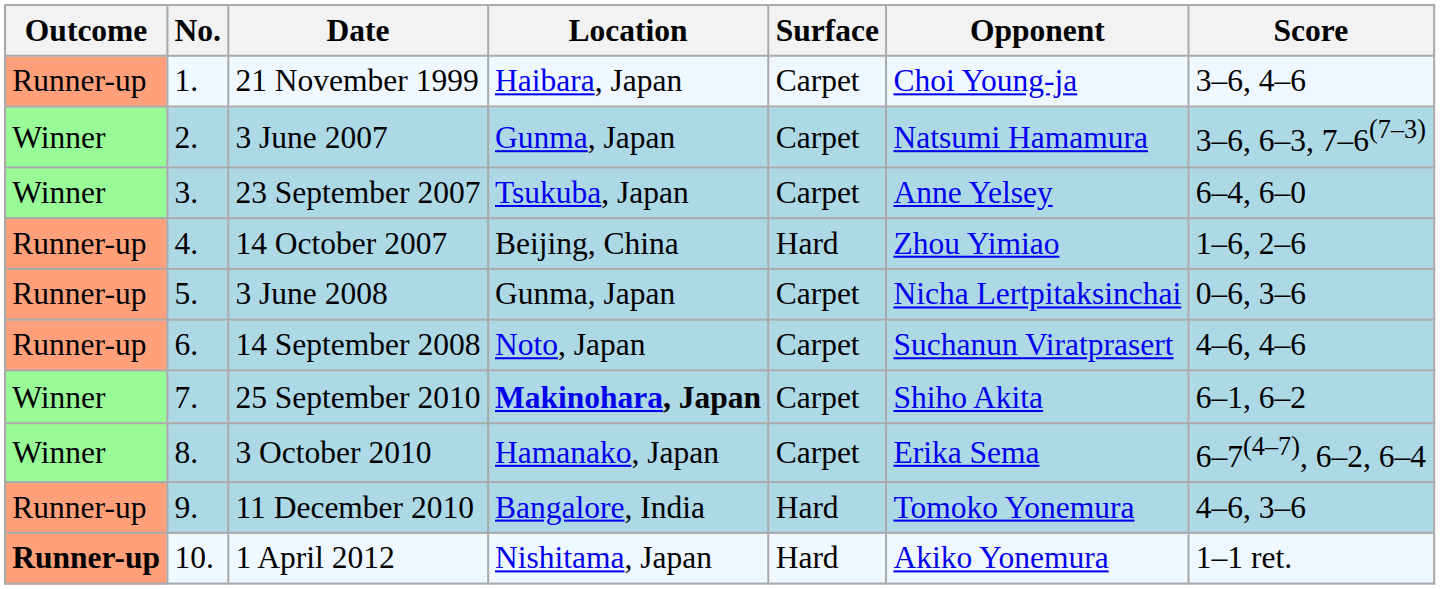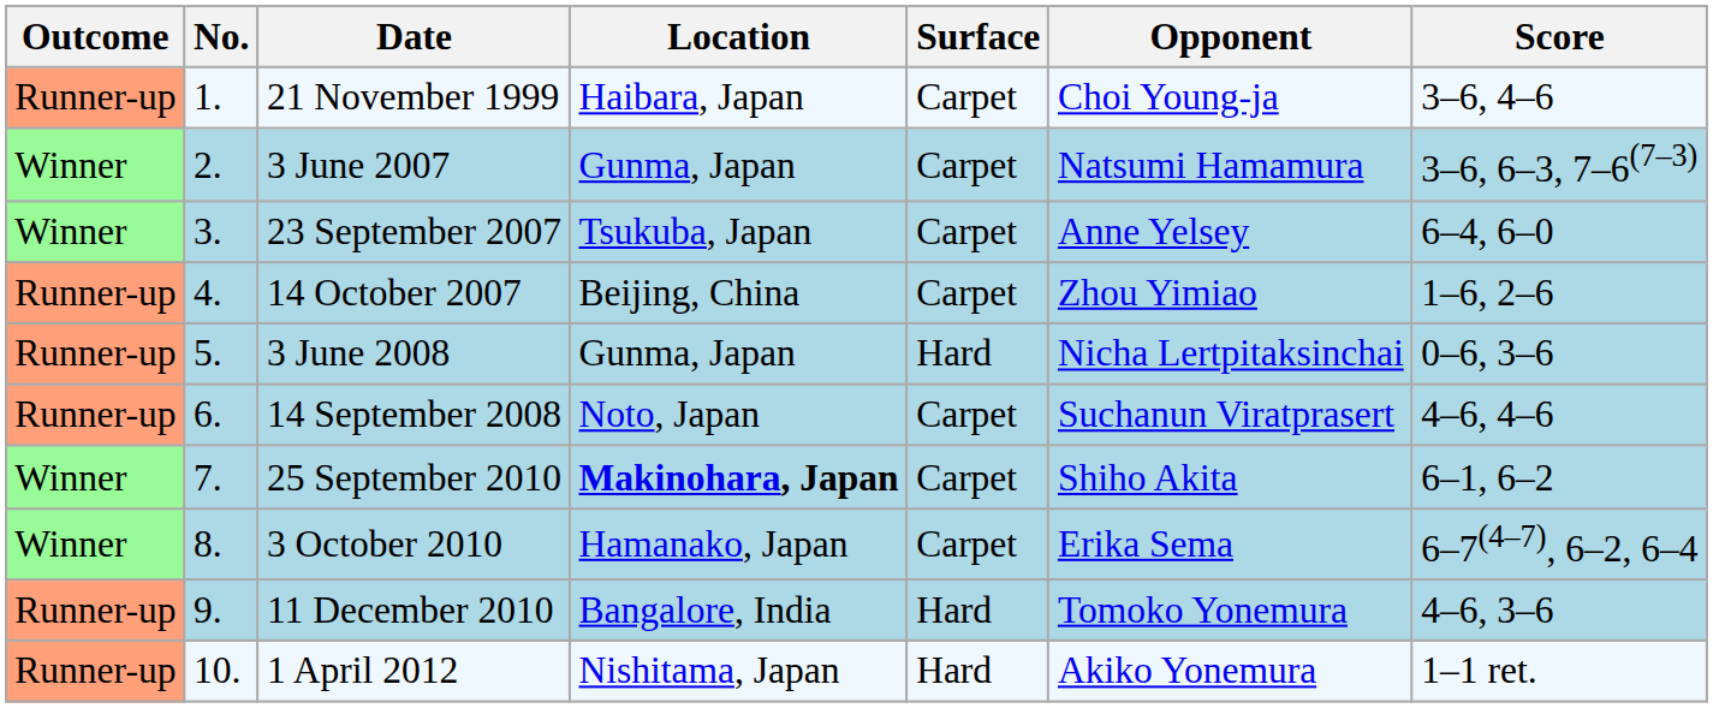 <table class="sortable wikitable" style="font-size:97%;">
 <tr>
 <th>Outcome</th>
 <th>No.</th>
 <th>Date</th>
 <th>Location</th>
 <th>Surface</th>
 <th>Opponent</th>
 <th class="unsortable">Score</th>
 </tr>
 <tr style="background:#f0f8ff;">
 <td bgcolor="FFA07A">Runner-up</td>
 <td>1.</td>
 <td>21 November 1999</td>
 <td><a href='#'>Haibara</a>, Japan</td>
 <td>Carpet</td>
 <td> <a href='#'>Choi Young-ja</a></td>
 <td>3–6, 4–6</td>
 </tr>
 <tr style="background:lightblue;">
 <td bgcolor="98FB98">Winner</td>
 <td>2.</td>
 <td>3 June 2007</td>
 <td><a href='#'>Gunma</a>, Japan</td>
 <td>Carpet</td>
 <td> <a href='#'>Natsumi Hamamura</a></td>
 <td>3–6, 6–3, 7–6<sup>(7–3)</sup></td>
 </tr>
 <tr style="background:lightblue;">
 <td bgcolor="98FB98">Winner</td>
 <td>3.</td>
 <td>23 September 2007</td>
 <td><a href='#'>Tsukuba</a>, Japan</td>
 <td>Carpet</td>
 <td> <a href='#'>Anne Yelsey</a></td>
 <td>6–4, 6–0</td>
 </tr>
 <tr style="background:lightblue;">
 <td bgcolor="FFA07A">Runner-up</td>
 <td>4.</td>
 <td>14 October 2007</td>
 <td>Beijing, China</td>
-<td>Hard</td>
+<td>Carpet</td>
 <td> <a href='#'>Zhou Yimiao</a></td>
 <td>1–6, 2–6</td>
 </tr>
 <tr style="background:lightblue;">
 <td bgcolor="FFA07A">Runner-up</td>
 <td>5.</td>
 <td>3 June 2008</td>
 <td>Gunma, Japan</td>
-<td>Carpet</td>
+<td>Hard</td>
 <td> <a href='#'>Nicha Lertpitaksinchai</a></td>
 <td>0–6, 3–6</td>
 </tr>
 <tr style="background:lightblue;">
 <td bgcolor="FFA07A">Runner-up</td>
 <td>6.</td>
 <td>14 September 2008</td>
 <td><a href='#'>Noto</a>, Japan</td>
 <td>Carpet</td>
 <td> <a href='#'>Suchanun Viratprasert</a></td>
 <td>4–6, 4–6</td>
 </tr>
 <tr style="background:lightblue;">
 <td bgcolor="98FB98">Winner</td>
 <td>7.</td>
 <td>25 September 2010</td>
 <td><strong><a href='#'>Makinohara</a>, Japan</strong></td>
 <td>Carpet</td>
 <td> <a href='#'>Shiho Akita</a></td>
 <td>6–1, 6–2</td>
 </tr>
 <tr style="background:lightblue;">
 <td bgcolor="98FB98">Winner</td>
 <td>8.</td>
 <td>3 October 2010</td>
 <td><a href='#'>Hamanako</a>, Japan</td>
 <td>Carpet</td>
 <td> <a href='#'>Erika Sema</a></td>
 <td>6–7<sup>(4–7)</sup>, 6–2, 6–4</td>
 </tr>
 <tr style="background:lightblue;">
 <td bgcolor="FFA07A">Runner-up</td>
 <td>9.</td>
 <td>11 December 2010</td>
 <td><a href='#'>Bangalore</a>, India</td>
 <td>Hard</td>
 <td> <a href='#'>Tomoko Yonemura</a></td>
 <td>4–6, 3–6</td>
 </tr>
 <tr style="background:#f0f8ff;">
-<td bgcolor="FFA07A"><strong>Runner-up</strong></td>
+<td bgcolor="FFA07A">Runner-up</td>
 <td>10.</td>
 <td>1 April 2012</td>
 <td><a href='#'>Nishitama</a>, Japan</td>
 <td>Hard</td>
 <td> <a href='#'>Akiko Yonemura</a></td>
 <td>1–1 ret.</td>
 </tr>
 </table>
